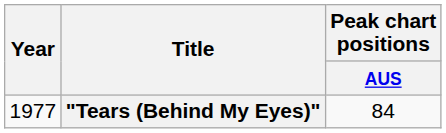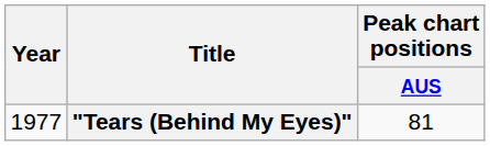 <table class="wikitable plainrowheaders" style="text-align:center;" border="1">
 <tr>
 <th scope="col" rowspan="2">Year</th>
 <th scope="col" rowspan="2">Title</th>
 <th scope="col" colspan="1">Peak chart<br>positions</th>
 </tr>
 <tr>
 <th scope="col" style="text-align:center;"><small><a href='#'>AUS</a></small><br></th>
 </tr>
 <tr>
 <td>1977</td>
 <th scope="row">"Tears (Behind My Eyes)"</th>
-<td style="text-align:center;">84</td>
+<td style="text-align:center;">81</td>
 </tr>
 </table>
